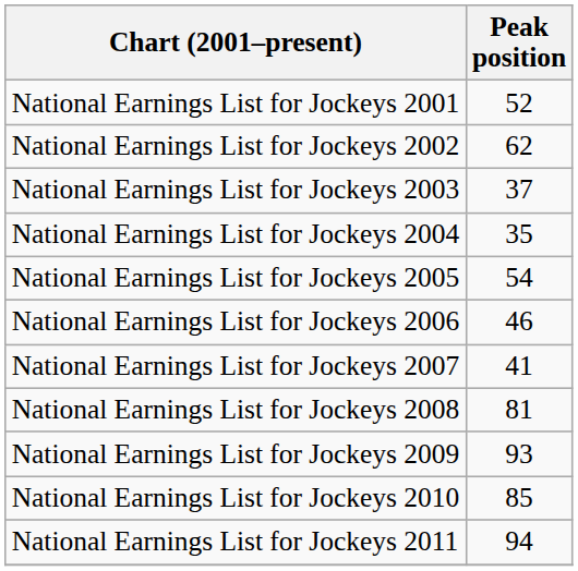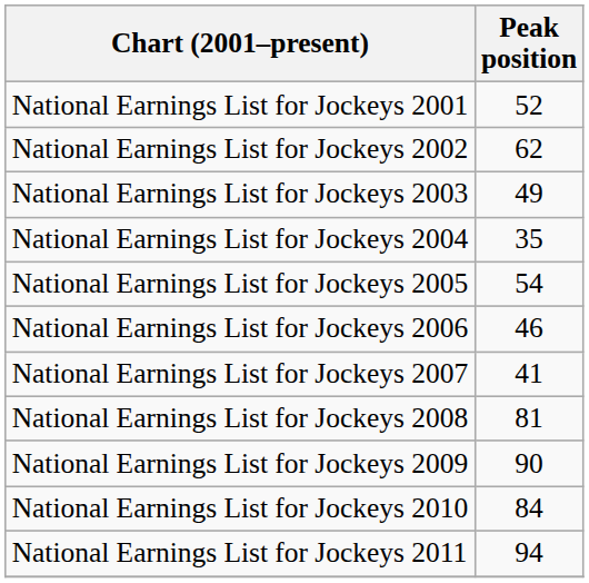 <table class="wikitable sortable">
 <tr>
 <th>Chart (2001–present)</th>
 <th>Peak<br>position</th>
 </tr>
 <tr>
 <td>National Earnings List for Jockeys 2001</td>
 <td style="text-align:center;">52</td>
 </tr>
 <tr>
 <td>National Earnings List for Jockeys 2002</td>
 <td style="text-align:center;">62</td>
 </tr>
 <tr>
 <td>National Earnings List for Jockeys 2003</td>
-<td style="text-align:center;">37</td>
+<td style="text-align:center;">49</td>
 </tr>
 <tr>
 <td>National Earnings List for Jockeys 2004</td>
 <td style="text-align:center;">35</td>
 </tr>
 <tr>
 <td>National Earnings List for Jockeys 2005</td>
 <td style="text-align:center;">54</td>
 </tr>
 <tr>
 <td>National Earnings List for Jockeys 2006</td>
 <td style="text-align:center;">46</td>
 </tr>
 <tr>
 <td>National Earnings List for Jockeys 2007</td>
 <td style="text-align:center;">41</td>
 </tr>
 <tr>
 <td>National Earnings List for Jockeys 2008</td>
 <td style="text-align:center;">81</td>
 </tr>
 <tr>
 <td>National Earnings List for Jockeys 2009</td>
-<td style="text-align:center;">93</td>
+<td style="text-align:center;">90</td>
 </tr>
 <tr>
 <td>National Earnings List for Jockeys 2010</td>
-<td style="text-align:center;">85</td>
+<td style="text-align:center;">84</td>
 </tr>
 <tr>
 <td>National Earnings List for Jockeys 2011</td>
 <td style="text-align:center;">94</td>
 </tr>
 <tr>
 </tr>
 </table>
